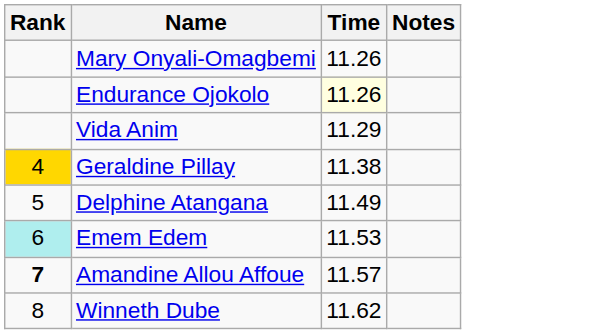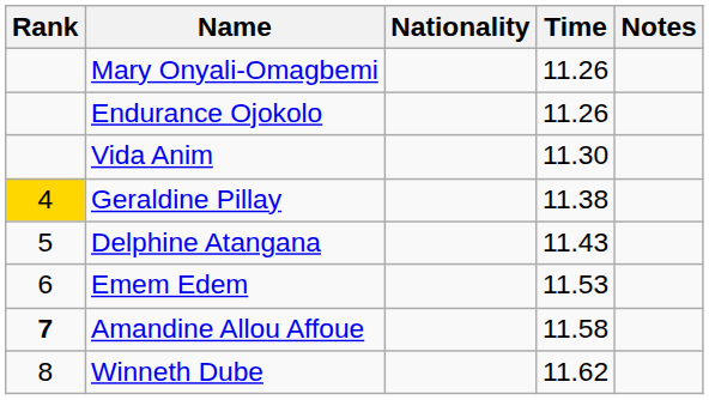 <table class="wikitable sortable" style="text-align:center">
 <tr>
 <th>Rank</th>
 <th>Name</th>
+<th>Nationality</th>
 <th>Time</th>
 <th>Notes</th>
 </tr>
 <tr>
 <td></td>
 <td align=left><a href='#'>Mary Onyali-Omagbemi</a></td>
+<td align=left></td>
 <td>11.26</td>
 <td></td>
 </tr>
 <tr>
 <td></td>
 <td align=left><a href='#'>Endurance Ojokolo</a></td>
-<td style="background: lightyellow;">11.26</td>
+<td align=left></td>
+<td>11.26</td>
 <td></td>
 </tr>
 <tr>
 <td></td>
 <td align=left><a href='#'>Vida Anim</a></td>
-<td>11.29</td>
+<td align=left></td>
+<td>11.30</td>
 <td></td>
 </tr>
 <tr>
 <td style="background: gold;">4</td>
 <td align=left><a href='#'>Geraldine Pillay</a></td>
+<td align=left></td>
 <td>11.38</td>
 <td></td>
 </tr>
 <tr>
 <td>5</td>
 <td align=left><a href='#'>Delphine Atangana</a></td>
-<td>11.49</td>
+<td align=left></td>
+<td>11.43</td>
 <td></td>
 </tr>
 <tr>
-<td style="background: paleturquoise;">6</td>
+<td>6</td>
 <td align=left><a href='#'>Emem Edem</a></td>
+<td align=left></td>
 <td>11.53</td>
 <td></td>
 </tr>
 <tr>
 <td><strong>7</strong></td>
 <td align=left><a href='#'>Amandine Allou Affoue</a></td>
-<td>11.57</td>
+<td align=left></td>
+<td>11.58</td>
 <td></td>
 </tr>
 <tr>
 <td>8</td>
 <td align=left><a href='#'>Winneth Dube</a></td>
+<td align=left></td>
 <td>11.62</td>
 <td></td>
 </tr>
 </table>
